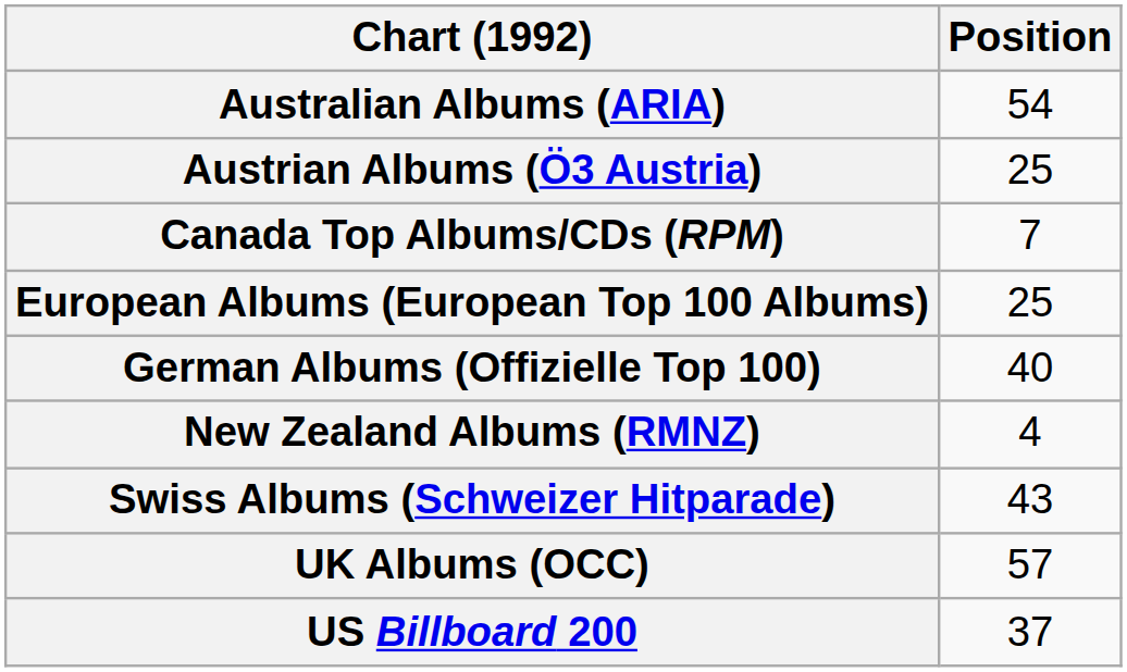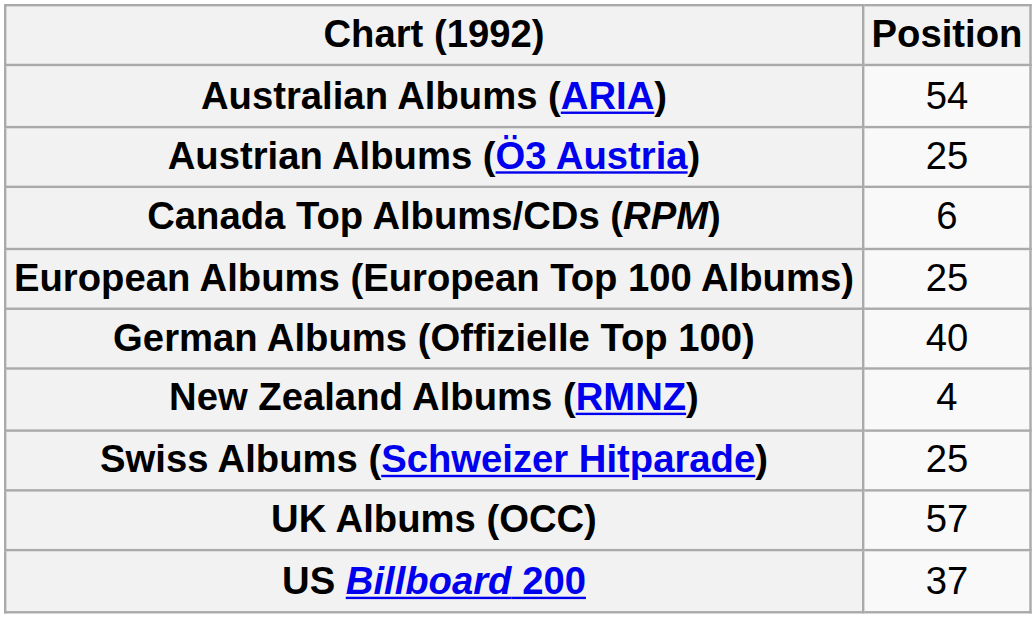 <table class="wikitable sortable plainrowheaders" style="text-align:center">
 <tr>
 <th>Chart (1992)</th>
 <th>Position</th>
 </tr>
 <tr>
 <th scope="row">Australian Albums (<a href='#'>ARIA</a>)</th>
 <td>54</td>
 </tr>
 <tr>
 <th scope="row">Austrian Albums (<a href='#'>Ö3 Austria</a>)</th>
 <td>25</td>
 </tr>
 <tr>
 <th scope="row">Canada Top Albums/CDs (<em>RPM</em>)</th>
-<td>7</td>
+<td>6</td>
 </tr>
 <tr>
 <th scope="row">European Albums (European Top 100 Albums)</th>
 <td>25</td>
 </tr>
 <tr>
 <th scope="row">German Albums (Offizielle Top 100)</th>
 <td>40</td>
 </tr>
 <tr>
 <th scope="row">New Zealand Albums (<a href='#'>RMNZ</a>)</th>
 <td>4</td>
 </tr>
 <tr>
 <th scope="row">Swiss Albums (<a href='#'>Schweizer Hitparade</a>)</th>
-<td>43</td>
+<td>25</td>
 </tr>
 <tr>
 <th scope="row">UK Albums (OCC)</th>
 <td>57</td>
 </tr>
 <tr>
 <th scope="row">US <a href='#'><em>Billboard</em> 200</a></th>
 <td>37</td>
 </tr>
 </table>
